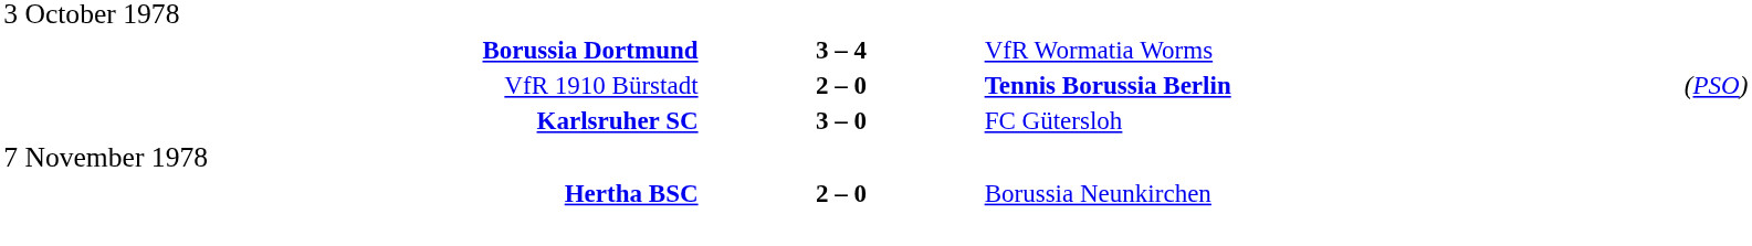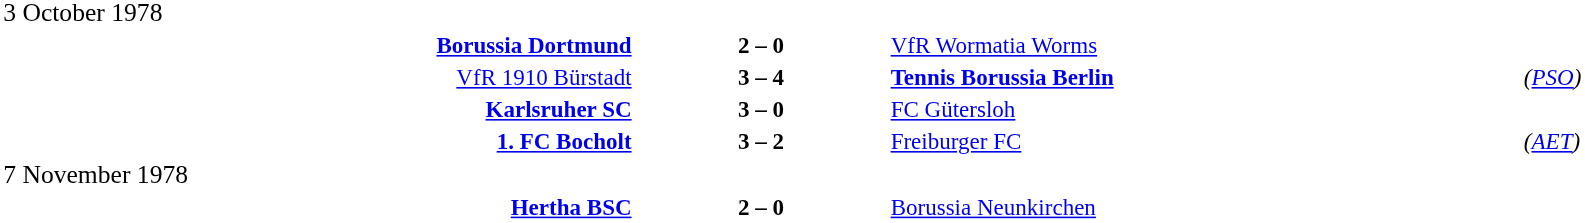 <table style="width:100%;" cellspacing="1">
 <tr>
 <th width=25%></th>
 <th width=10%></th>
 <th width=25%></th>
 <th></th>
 </tr>
 <tr>
 <td>3 October 1978</td>
 </tr>
 <tr style=font-size:90%>
 <td align=right><strong><a href='#'>Borussia Dortmund</a></strong></td>
-<td align=center><strong>3 – 4</strong></td>
+<td align=center><strong>2 – 0</strong></td>
 <td><a href='#'>VfR Wormatia Worms</a></td>
 </tr>
 <tr style=font-size:90%>
 <td align=right><a href='#'>VfR 1910 Bürstadt</a></td>
-<td align=center><strong>2 – 0</strong></td>
+<td align=center><strong>3 – 4</strong></td>
 <td><strong><a href='#'>Tennis Borussia Berlin</a></strong></td>
 <td><em>(<a href='#'>PSO</a>)</em></td>
 </tr>
 <tr style=font-size:90%>
 <td align=right><strong><a href='#'>Karlsruher SC</a></strong></td>
 <td align=center><strong>3 – 0</strong></td>
 <td><a href='#'>FC Gütersloh</a></td>
+</tr>
+<tr style=font-size:90%>
+<td align=right><strong><a href='#'>1. FC Bocholt</a></strong></td>
+<td align=center><strong>3 – 2</strong></td>
+<td><a href='#'>Freiburger FC</a></td>
+<td><em>(<a href='#'>AET</a>)</em></td>
 </tr>
 <tr>
 <td>7 November 1978</td>
 </tr>
 <tr style=font-size:90%>
 <td align=right><strong><a href='#'>Hertha BSC</a></strong></td>
 <td align=center><strong>2 – 0</strong></td>
 <td><a href='#'>Borussia Neunkirchen</a></td>
 </tr>
 </table>
